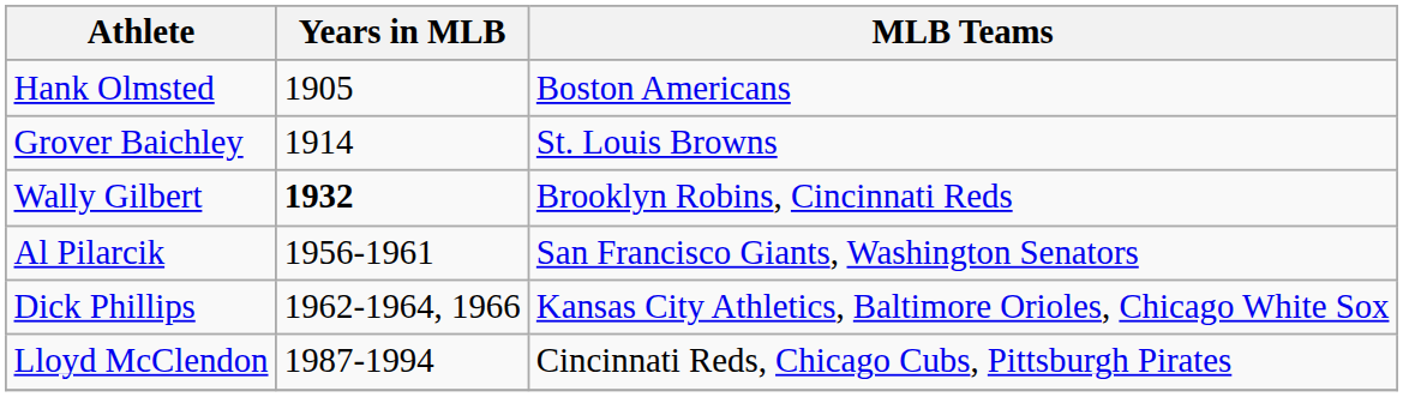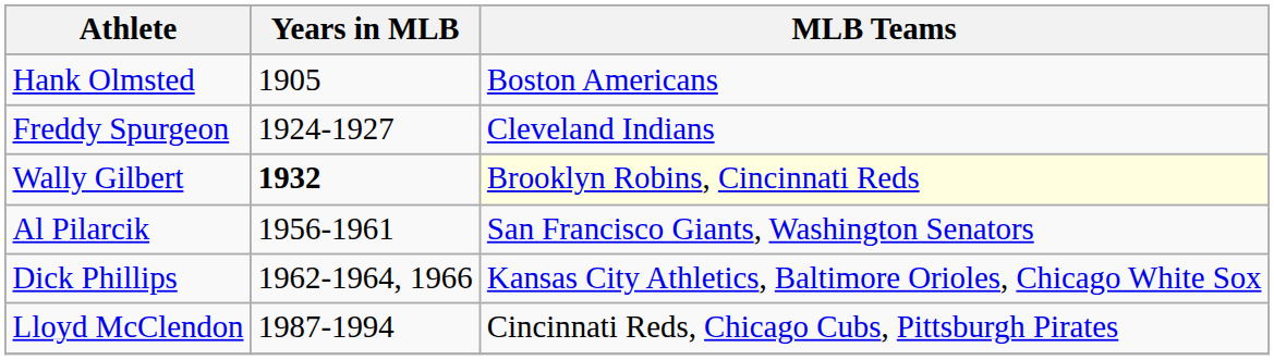 <table class="wikitable">
 <tr>
 <th>Athlete</th>
 <th>Years in MLB</th>
 <th>MLB Teams</th>
 </tr>
 <tr>
 <td><a href='#'>Hank Olmsted</a></td>
 <td>1905</td>
 <td><a href='#'>Boston Americans</a></td>
 </tr>
 <tr>
-<td><a href='#'>Grover Baichley</a></td>
-<td>1914</td>
-<td><a href='#'>St. Louis Browns</a></td>
+<td><a href='#'>Freddy Spurgeon</a></td>
+<td>1924-1927</td>
+<td><a href='#'>Cleveland Indians</a></td>
 </tr>
 <tr>
 <td><a href='#'>Wally Gilbert</a></td>
 <td><strong>1932</strong></td>
-<td><a href='#'>Brooklyn Robins</a>, <a href='#'>Cincinnati Reds</a></td>
+<td style="background: lightyellow;"><a href='#'>Brooklyn Robins</a>, <a href='#'>Cincinnati Reds</a></td>
 </tr>
 <tr>
 <td><a href='#'>Al Pilarcik</a></td>
 <td>1956-1961</td>
 <td><a href='#'>San Francisco Giants</a>, <a href='#'>Washington Senators</a></td>
 </tr>
 <tr>
 <td><a href='#'>Dick Phillips</a></td>
 <td>1962-1964, 1966</td>
 <td><a href='#'>Kansas City Athletics</a>, <a href='#'>Baltimore Orioles</a>, <a href='#'>Chicago White Sox</a></td>
 </tr>
 <tr>
 <td><a href='#'>Lloyd McClendon</a></td>
 <td>1987-1994</td>
 <td>Cincinnati Reds, <a href='#'>Chicago Cubs</a>, <a href='#'>Pittsburgh Pirates</a></td>
 </tr>
 <tr>
 </tr>
 </table>
